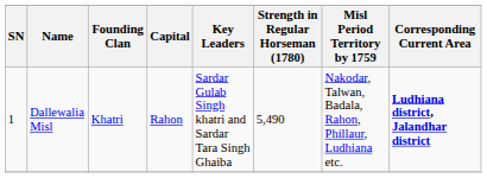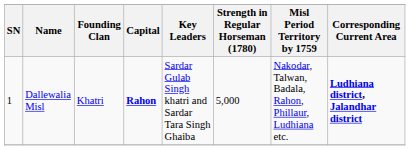 <table class="wikitable">
 <tr>
 </tr>
 <tr>
 <th>SN</th>
 <th>Name</th>
 <th>Founding Clan</th>
 <th>Capital</th>
 <th>Key Leaders</th>
 <th>Strength in Regular Horseman (1780)</th>
 <th>Misl Period Territory by 1759</th>
 <th>Corresponding Current Area</th>
 </tr>
 <tr>
 <td>1</td>
 <td><a href='#'>Dallewalia Misl</a></td>
 <td><a href='#'>Khatri</a></td>
-<td><a href='#'>Rahon</a></td>
+<td><strong><a href='#'>Rahon</a></strong></td>
 <td><a href='#'>Sardar Gulab Singh</a> khatri and Sardar Tara Singh Ghaiba</td>
-<td>5,490</td>
+<td>5,000</td>
 <td><a href='#'>Nakodar</a>, Talwan, Badala, <a href='#'>Rahon</a>, <a href='#'>Phillaur</a>, <a href='#'>Ludhiana</a> etc.</td>
 <td><strong><a href='#'>Ludhiana district</a>, <a href='#'>Jalandhar district</a></strong></td>
 </tr>
 <tr>
 </tr>
 </table>
